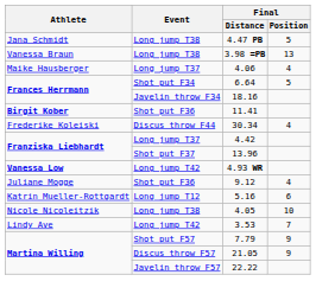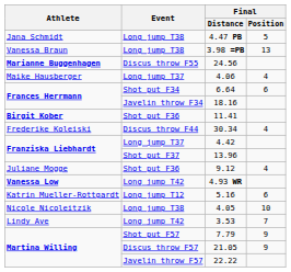 <table class=wikitable style="font-size:90%">
 <tr>
 <th rowspan="2">Athlete</th>
 <th rowspan="2">Event</th>
 <th colspan="2">Final</th>
 </tr>
 <tr style="font-size:95%">
 <th>Distance</th>
 <th>Position</th>
 </tr>
 <tr align=center>
 <td align=left><a href='#'>Jana Schmidt</a></td>
 <td align=left><a href='#'>Long jump T38</a></td>
 <td>4.47 <strong>PB</strong></td>
 <td>5</td>
 </tr>
 <tr align=center>
 <td align=left><a href='#'>Vanessa Braun</a></td>
 <td align=left><a href='#'>Long jump T38</a></td>
 <td>3.98 <strong>=PB</strong></td>
 <td>13</td>
 </tr>
 <tr align=center>
+<td align=left><strong><a href='#'>Marianne Buggenhagen</a></strong></td>
+<td align=left><a href='#'>Discus throw F55</a></td>
+<td>24.56</td>
+<td></td>
+</tr>
+<tr align=center>
 <td align=left><a href='#'>Maike Hausberger</a></td>
 <td align=left><a href='#'>Long jump T37</a></td>
 <td>4.06</td>
 <td>4</td>
 </tr>
 <tr align=center>
 <td align=left rowspan=2><strong><a href='#'>Frances Herrmann</a></strong></td>
 <td align=left><a href='#'>Shot put F34</a></td>
 <td>6.64</td>
-<td>5</td>
+<td>6</td>
 </tr>
 <tr align=center>
 <td align=left><a href='#'>Javelin throw F34</a></td>
 <td>18.16</td>
 <td></td>
 </tr>
 <tr align=center>
 <td align=left><strong><a href='#'>Birgit Kober</a></strong></td>
 <td align=left><a href='#'>Shot put F36</a></td>
 <td>11.41</td>
 <td></td>
 </tr>
 <tr align=center>
 <td align=left><a href='#'>Frederike Koleiski</a></td>
 <td align=left><a href='#'>Discus throw F44</a></td>
 <td>30.34</td>
 <td>4</td>
 </tr>
 <tr align=center>
 <td align=left rowspan=2><strong><a href='#'>Franziska Liebhardt</a></strong></td>
 <td align=left><a href='#'>Long jump T37</a></td>
 <td>4.42</td>
 <td></td>
 </tr>
 <tr align=center>
 <td align=left><a href='#'>Shot put F37</a></td>
 <td>13.96</td>
 <td></td>
 </tr>
 <tr align=center>
+<td align=left><a href='#'>Juliane Mogge</a></td>
+<td align=left><a href='#'>Shot put F36</a></td>
+<td>9.12</td>
+<td>4</td>
+</tr>
+<tr align=center>
 <td align=left><strong><a href='#'>Vanessa Low</a></strong></td>
 <td align=left><a href='#'>Long jump T42</a></td>
 <td>4.93 <strong>WR</strong></td>
 <td></td>
-</tr>
-<tr align=center>
-<td align=left><a href='#'>Juliane Mogge</a></td>
-<td align=left><a href='#'>Shot put F36</a></td>
-<td>9.12</td>
-<td>4</td>
 </tr>
 <tr align=center>
 <td align=left><a href='#'>Katrin Mueller-Rottgardt</a></td>
 <td align=left><a href='#'>Long jump T12</a></td>
 <td>5.16</td>
 <td>6</td>
 </tr>
 <tr align=center>
 <td align=left><a href='#'>Nicole Nicoleitzik</a></td>
 <td align=left><a href='#'>Long jump T38</a></td>
 <td>4.05</td>
 <td>10</td>
 </tr>
 <tr align=center>
 <td align=left><a href='#'>Lindy Ave</a></td>
 <td align=left><a href='#'>Long jump T42</a></td>
 <td>3.53</td>
 <td>7</td>
 </tr>
 <tr align=center>
 <td align=left rowspan=3><strong><a href='#'>Martina Willing</a></strong></td>
 <td align=left><a href='#'>Shot put F57</a></td>
 <td>7.79</td>
 <td>9</td>
 </tr>
 <tr align=center>
 <td align=left><a href='#'>Discus throw F57</a></td>
 <td>21.05</td>
 <td>9</td>
 </tr>
 <tr align=center>
 <td align=left><a href='#'>Javelin throw F57</a></td>
 <td>22.22</td>
 <td></td>
 </tr>
 </table>
